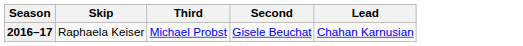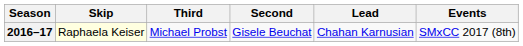 <table class="wikitable">
 <tr>
 <th scope="col">Season</th>
 <th scope="col">Skip</th>
 <th scope="col">Third</th>
 <th scope="col">Second</th>
 <th scope="col">Lead</th>
+<th scope="col">Events</th>
 </tr>
 <tr>
 <th scope="row">2016–17</th>
-<td>Raphaela Keiser</td>
+<td style="background: lightyellow;">Raphaela Keiser</td>
 <td><a href='#'>Michael Probst</a></td>
 <td><a href='#'>Gisele Beuchat</a></td>
 <td><a href='#'>Chahan Karnusian</a></td>
+<td><a href='#'>SMxCC</a> 2017 (8th)</td>
 </tr>
 </table>
